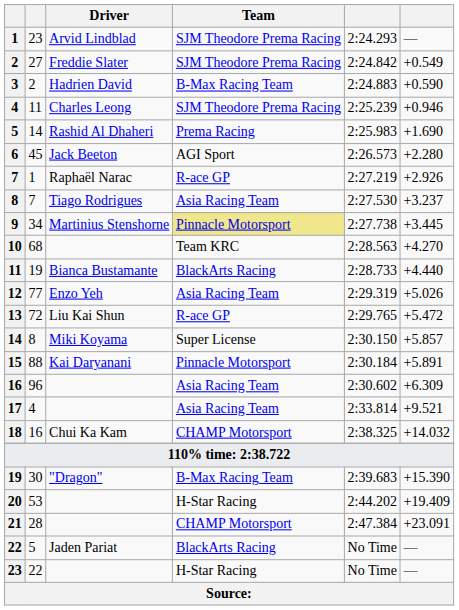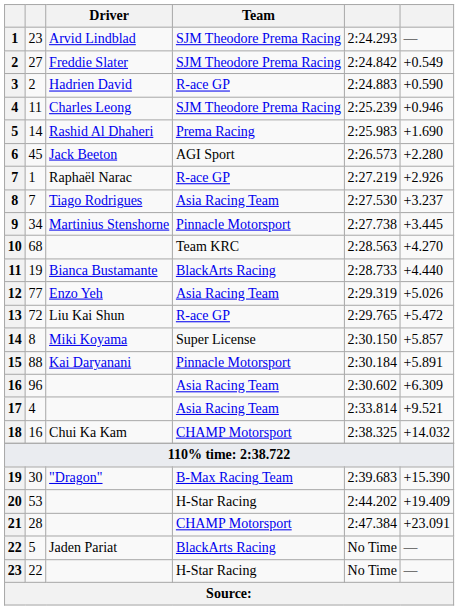 <table class="wikitable" style="font-size:85%;">
 <tr>
 <th></th>
 <th></th>
 <th>Driver</th>
 <th>Team</th>
 <th></th>
 <th></th>
 </tr>
 <tr>
 <th>1</th>
 <td>23</td>
 <td> <a href='#'>Arvid Lindblad</a></td>
 <td> <a href='#'>SJM Theodore Prema Racing</a></td>
 <td>2:24.293</td>
 <td>—</td>
 </tr>
 <tr>
 <th>2</th>
 <td>27</td>
 <td> <a href='#'>Freddie Slater</a></td>
 <td> <a href='#'>SJM Theodore Prema Racing</a></td>
 <td>2:24.842</td>
 <td>+0.549</td>
 </tr>
 <tr>
 <th>3</th>
 <td>2</td>
 <td> <a href='#'>Hadrien David</a></td>
-<td> <a href='#'>B-Max Racing Team</a></td>
+<td> <a href='#'>R-ace GP</a></td>
 <td>2:24.883</td>
 <td>+0.590</td>
 </tr>
 <tr>
 <th>4</th>
 <td>11</td>
 <td> <a href='#'>Charles Leong</a></td>
 <td> <a href='#'>SJM Theodore Prema Racing</a></td>
 <td>2:25.239</td>
 <td>+0.946</td>
 </tr>
 <tr>
 <th>5</th>
 <td>14</td>
 <td> <a href='#'>Rashid Al Dhaheri</a></td>
 <td> <a href='#'>Prema Racing</a></td>
 <td>2:25.983</td>
 <td>+1.690</td>
 </tr>
 <tr>
 <th>6</th>
 <td>45</td>
 <td> <a href='#'>Jack Beeton</a></td>
 <td> AGI Sport</td>
 <td>2:26.573</td>
 <td>+2.280</td>
 </tr>
 <tr>
 <th>7</th>
 <td>1</td>
 <td> Raphaël Narac</td>
 <td> <a href='#'>R-ace GP</a></td>
 <td>2:27.219</td>
 <td>+2.926</td>
 </tr>
 <tr>
 <th>8</th>
 <td>7</td>
 <td> <a href='#'>Tiago Rodrigues</a></td>
 <td> <a href='#'>Asia Racing Team</a></td>
 <td>2:27.530</td>
 <td>+3.237</td>
 </tr>
 <tr>
 <th>9</th>
 <td>34</td>
 <td> <a href='#'>Martinius Stenshorne</a></td>
-<td style="background: khaki;"> <a href='#'>Pinnacle Motorsport</a></td>
+<td> <a href='#'>Pinnacle Motorsport</a></td>
 <td>2:27.738</td>
 <td>+3.445</td>
 </tr>
 <tr>
 <th>10</th>
 <td>68</td>
 <td> </td>
 <td> Team KRC</td>
 <td>2:28.563</td>
 <td>+4.270</td>
 </tr>
 <tr>
 <th>11</th>
 <td>19</td>
 <td> <a href='#'>Bianca Bustamante</a></td>
 <td> <a href='#'>BlackArts Racing</a></td>
 <td>2:28.733</td>
 <td>+4.440</td>
 </tr>
 <tr>
 <th>12</th>
 <td>77</td>
 <td> <a href='#'>Enzo Yeh</a></td>
 <td> <a href='#'>Asia Racing Team</a></td>
 <td>2:29.319</td>
 <td>+5.026</td>
 </tr>
 <tr>
 <th>13</th>
 <td>72</td>
 <td> Liu Kai Shun</td>
 <td> <a href='#'>R-ace GP</a></td>
 <td>2:29.765</td>
 <td>+5.472</td>
 </tr>
 <tr>
 <th>14</th>
 <td>8</td>
 <td> <a href='#'>Miki Koyama</a></td>
 <td> Super License</td>
 <td>2:30.150</td>
 <td>+5.857</td>
 </tr>
 <tr>
 <th>15</th>
 <td>88</td>
 <td> <a href='#'>Kai Daryanani</a></td>
 <td> <a href='#'>Pinnacle Motorsport</a></td>
 <td>2:30.184</td>
 <td>+5.891</td>
 </tr>
 <tr>
 <th>16</th>
 <td>96</td>
 <td> </td>
 <td> <a href='#'>Asia Racing Team</a></td>
 <td>2:30.602</td>
 <td>+6.309</td>
 </tr>
 <tr>
 <th>17</th>
 <td>4</td>
 <td> </td>
 <td> <a href='#'>Asia Racing Team</a></td>
 <td>2:33.814</td>
 <td>+9.521</td>
 </tr>
 <tr>
 <th>18</th>
 <td>16</td>
 <td> Chui Ka Kam</td>
 <td> <a href='#'>CHAMP Motorsport</a></td>
 <td>2:38.325</td>
 <td>+14.032</td>
 </tr>
 <tr>
 </tr>
 <tr class="sortbottom">
 <td colspan="8" style="background-color:#EAECF0;text-align:center"><strong>110% time: 2:38.722</strong></td>
 </tr>
 <tr>
 <th>19</th>
 <td>30</td>
 <td> <a href='#'>"Dragon"</a></td>
 <td> <a href='#'>B-Max Racing Team</a></td>
 <td>2:39.683</td>
 <td>+15.390</td>
 </tr>
 <tr>
 <th>20</th>
 <td>53</td>
 <td> </td>
 <td> H-Star Racing</td>
 <td>2:44.202</td>
 <td>+19.409</td>
 </tr>
 <tr>
 <th>21</th>
 <td>28</td>
 <td> </td>
 <td> <a href='#'>CHAMP Motorsport</a></td>
 <td>2:47.384</td>
 <td>+23.091</td>
 </tr>
 <tr>
 <th>22</th>
 <td>5</td>
 <td> Jaden Pariat</td>
 <td> <a href='#'>BlackArts Racing</a></td>
 <td>No Time</td>
 <td>—</td>
 </tr>
 <tr>
 <th>23</th>
 <td>22</td>
 <td> </td>
 <td> H-Star Racing</td>
 <td>No Time</td>
 <td>—</td>
 </tr>
 <tr>
 <th colspan="7">Source:</th>
 </tr>
 </table>
